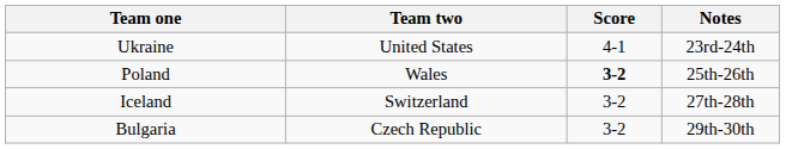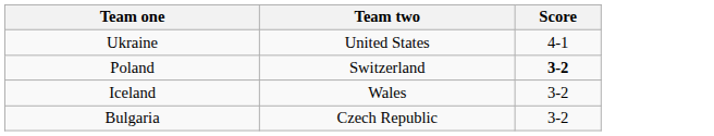 <table class="wikitable" style="text-align: center">
 <tr>
 <th width=250>Team one</th>
 <th width=250>Team two</th>
 <th width=80>Score</th>
-<th width=100>Notes</th>
 </tr>
 <tr>
 <td> Ukraine</td>
 <td> United States</td>
 <td>4-1</td>
-<td>23rd-24th</td>
 </tr>
 <tr>
 <td> Poland</td>
-<td> Wales</td>
+<td> Switzerland</td>
 <td><strong>3-2</strong></td>
-<td>25th-26th</td>
 </tr>
 <tr>
 <td> Iceland</td>
-<td> Switzerland</td>
+<td> Wales</td>
 <td>3-2</td>
-<td>27th-28th</td>
 </tr>
 <tr>
 <td> Bulgaria</td>
 <td> Czech Republic</td>
 <td>3-2</td>
-<td>29th-30th</td>
 </tr>
 </table>
